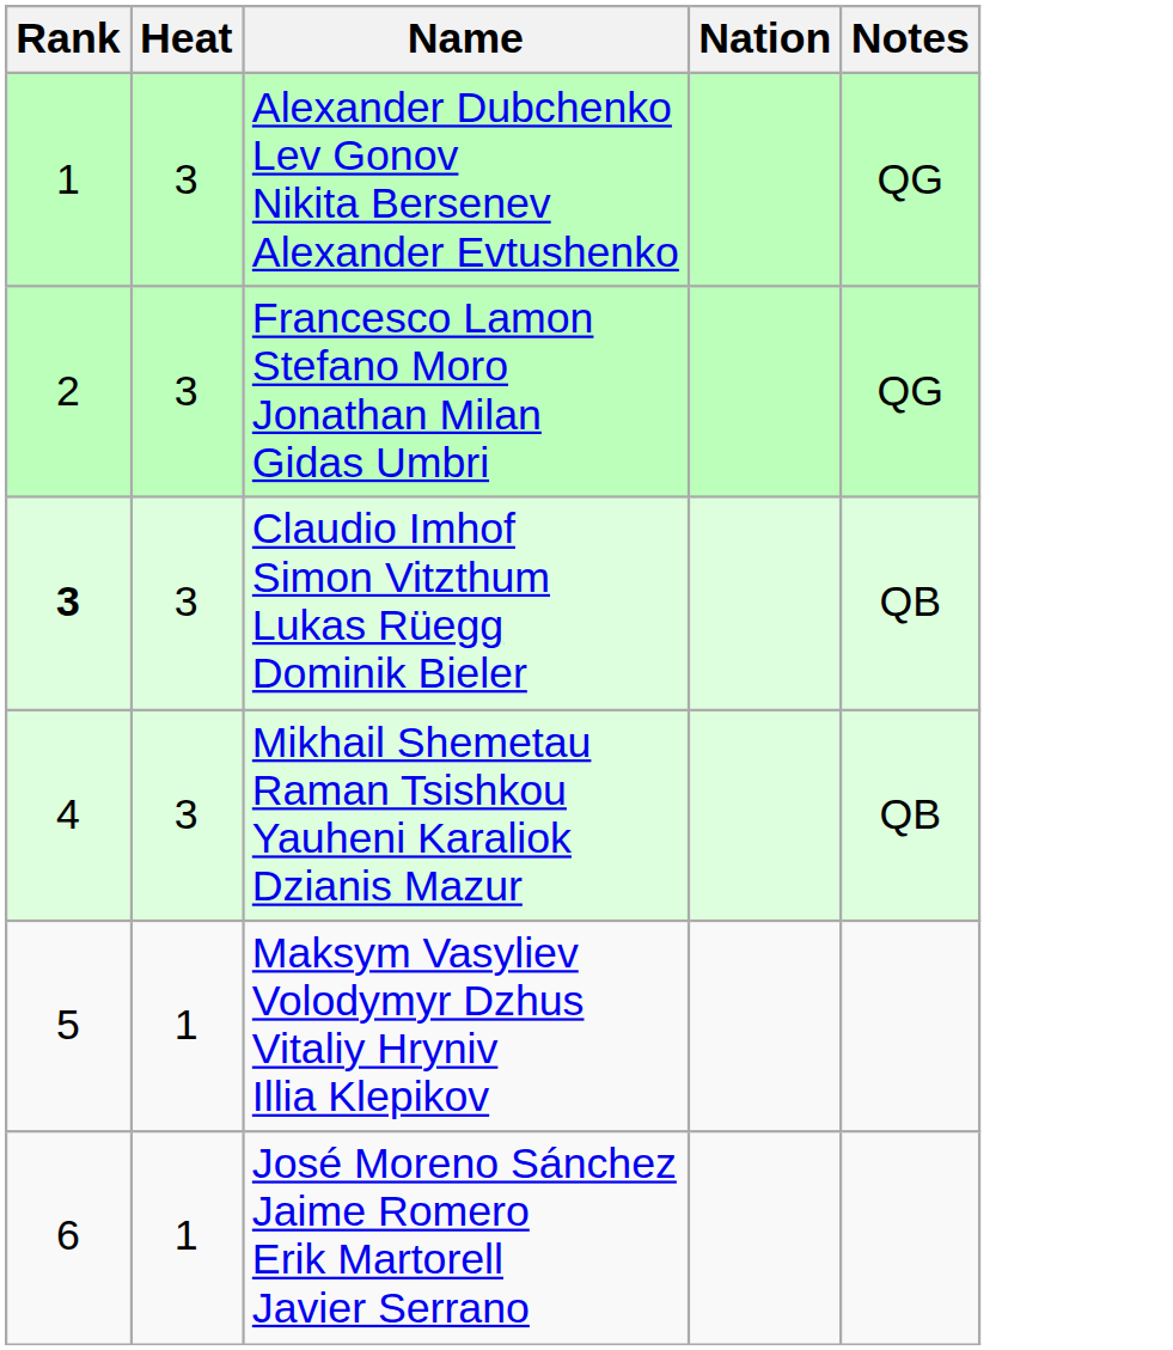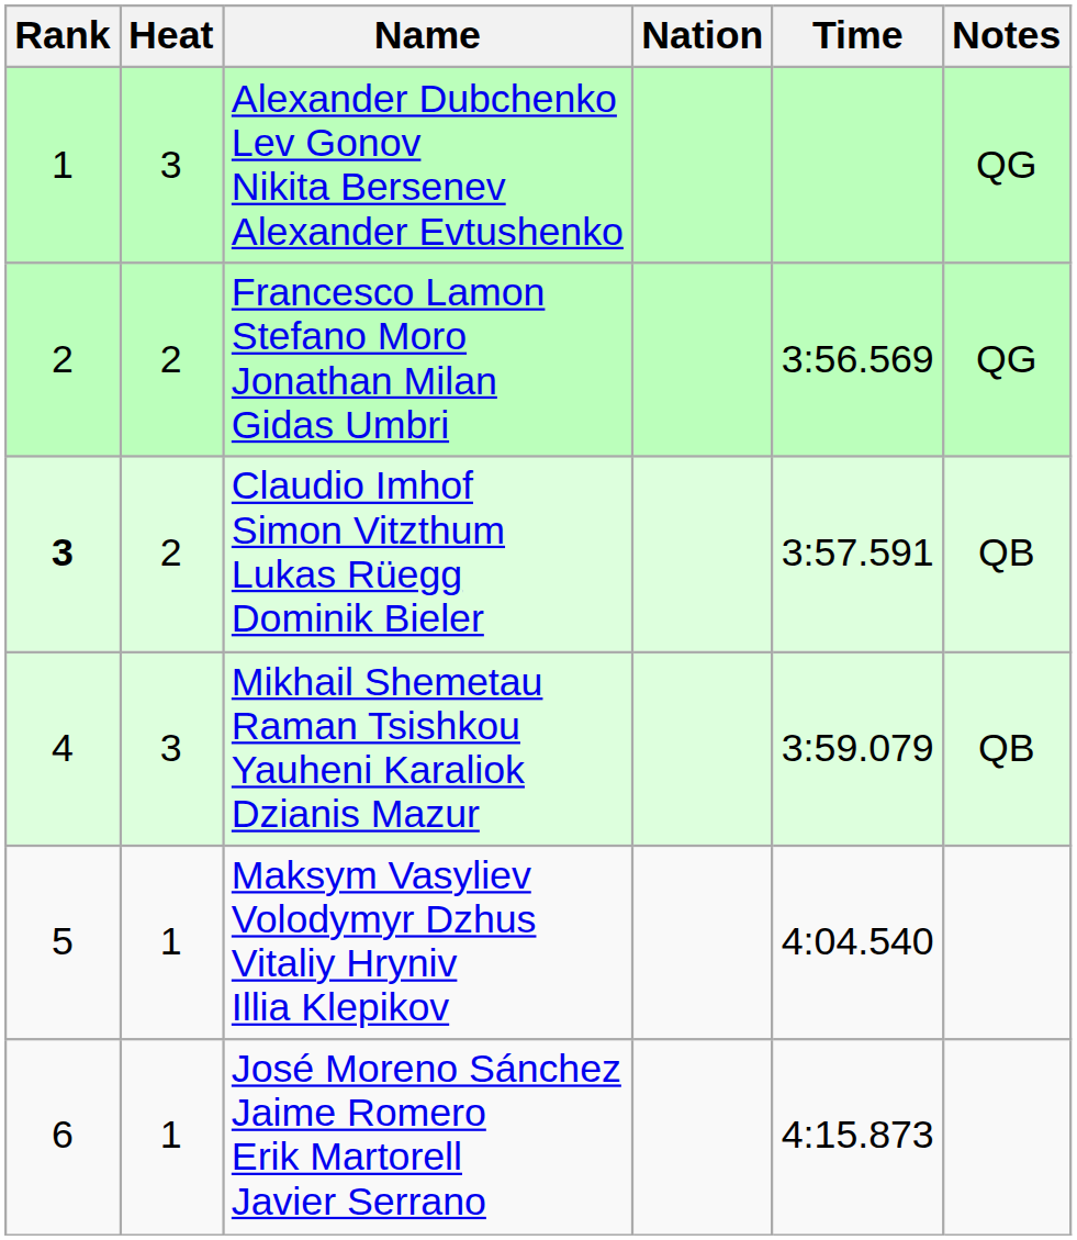 <table class="wikitable sortable" style="text-align:center">
 <tr>
 <th>Rank</th>
 <th>Heat</th>
 <th>Name</th>
 <th>Nation</th>
+<th>Time</th>
 <th>Notes</th>
 </tr>
 <tr bgcolor=bbffbb>
 <td>1</td>
 <td>3</td>
 <td align=left><a href='#'>Alexander Dubchenko</a><br><a href='#'>Lev Gonov</a><br><a href='#'>Nikita Bersenev</a><br><a href='#'>Alexander Evtushenko</a></td>
 <td align=left></td>
+<td></td>
 <td>QG</td>
 </tr>
 <tr bgcolor=bbffbb>
 <td>2</td>
-<td>3</td>
+<td>2</td>
 <td align=left><a href='#'>Francesco Lamon</a><br><a href='#'>Stefano Moro</a><br><a href='#'>Jonathan Milan</a><br><a href='#'>Gidas Umbri</a></td>
 <td align=left></td>
+<td>3:56.569</td>
 <td>QG</td>
 </tr>
 <tr bgcolor=ddffdd>
 <td><strong>3</strong></td>
-<td>3</td>
+<td>2</td>
 <td align=left><a href='#'>Claudio Imhof</a><br><a href='#'>Simon Vitzthum</a><br><a href='#'>Lukas Rüegg</a><br><a href='#'>Dominik Bieler</a></td>
 <td align=left></td>
+<td>3:57.591</td>
 <td>QB</td>
 </tr>
 <tr bgcolor=ddffdd>
 <td>4</td>
 <td>3</td>
 <td align=left><a href='#'>Mikhail Shemetau</a><br><a href='#'>Raman Tsishkou</a><br><a href='#'>Yauheni Karaliok</a><br><a href='#'>Dzianis Mazur</a></td>
 <td align=left></td>
+<td>3:59.079</td>
 <td>QB</td>
 </tr>
 <tr>
 <td>5</td>
 <td>1</td>
 <td align=left><a href='#'>Maksym Vasyliev</a><br><a href='#'>Volodymyr Dzhus</a><br><a href='#'>Vitaliy Hryniv</a><br><a href='#'>Illia Klepikov</a></td>
 <td align=left></td>
+<td>4:04.540</td>
 <td></td>
 </tr>
 <tr>
 <td>6</td>
 <td>1</td>
 <td align=left><a href='#'>José Moreno Sánchez</a><br><a href='#'>Jaime Romero</a><br><a href='#'>Erik Martorell</a><br><a href='#'>Javier Serrano</a></td>
 <td align=left></td>
+<td>4:15.873</td>
 <td></td>
 </tr>
 </table>
